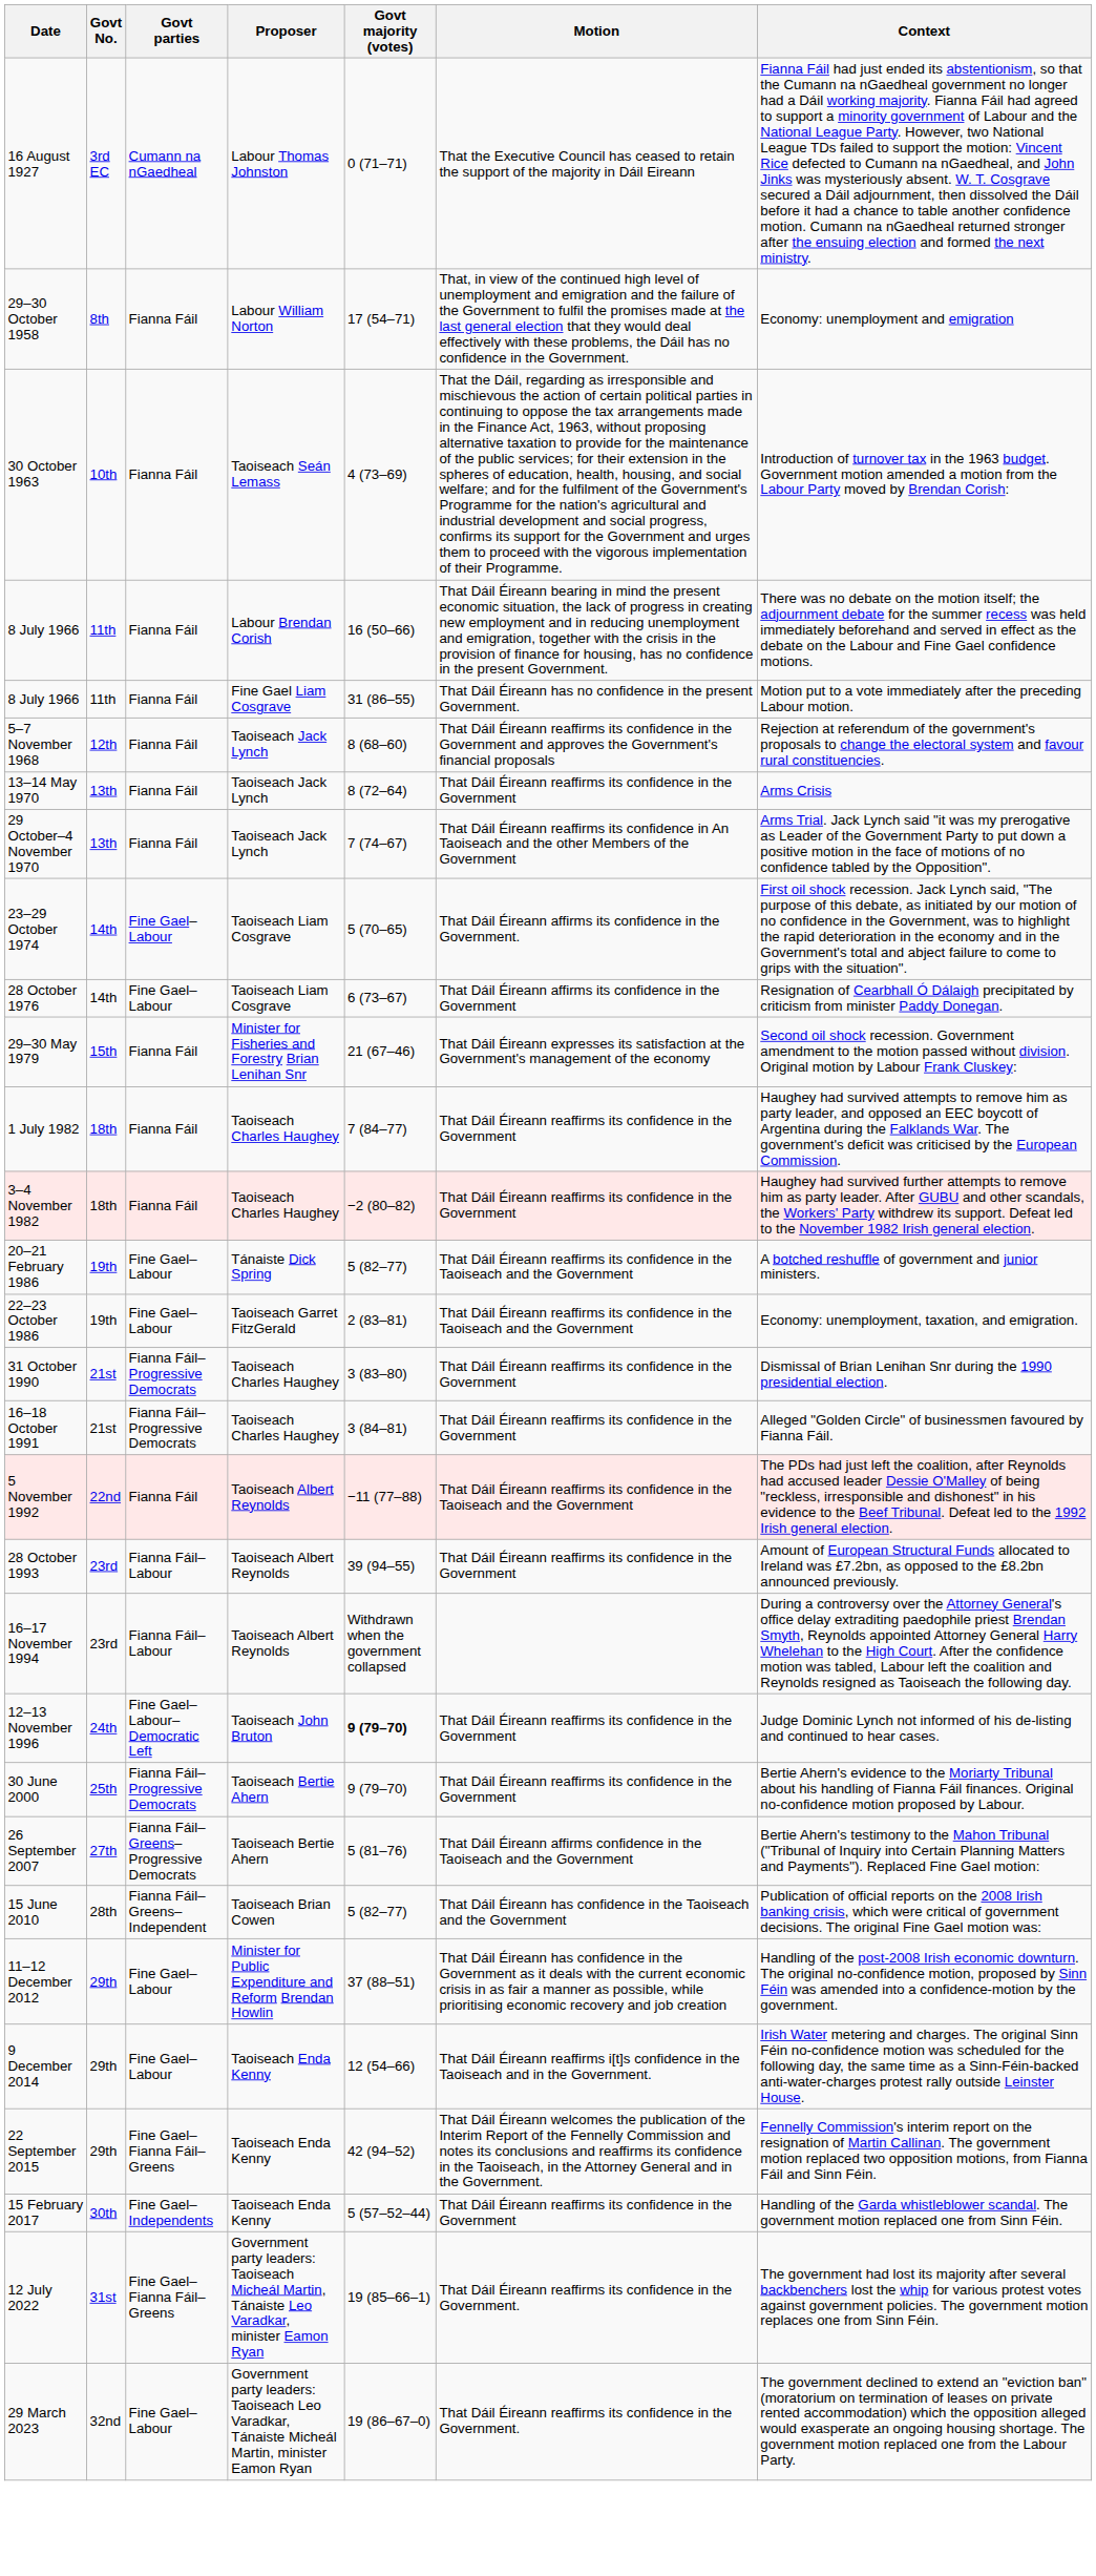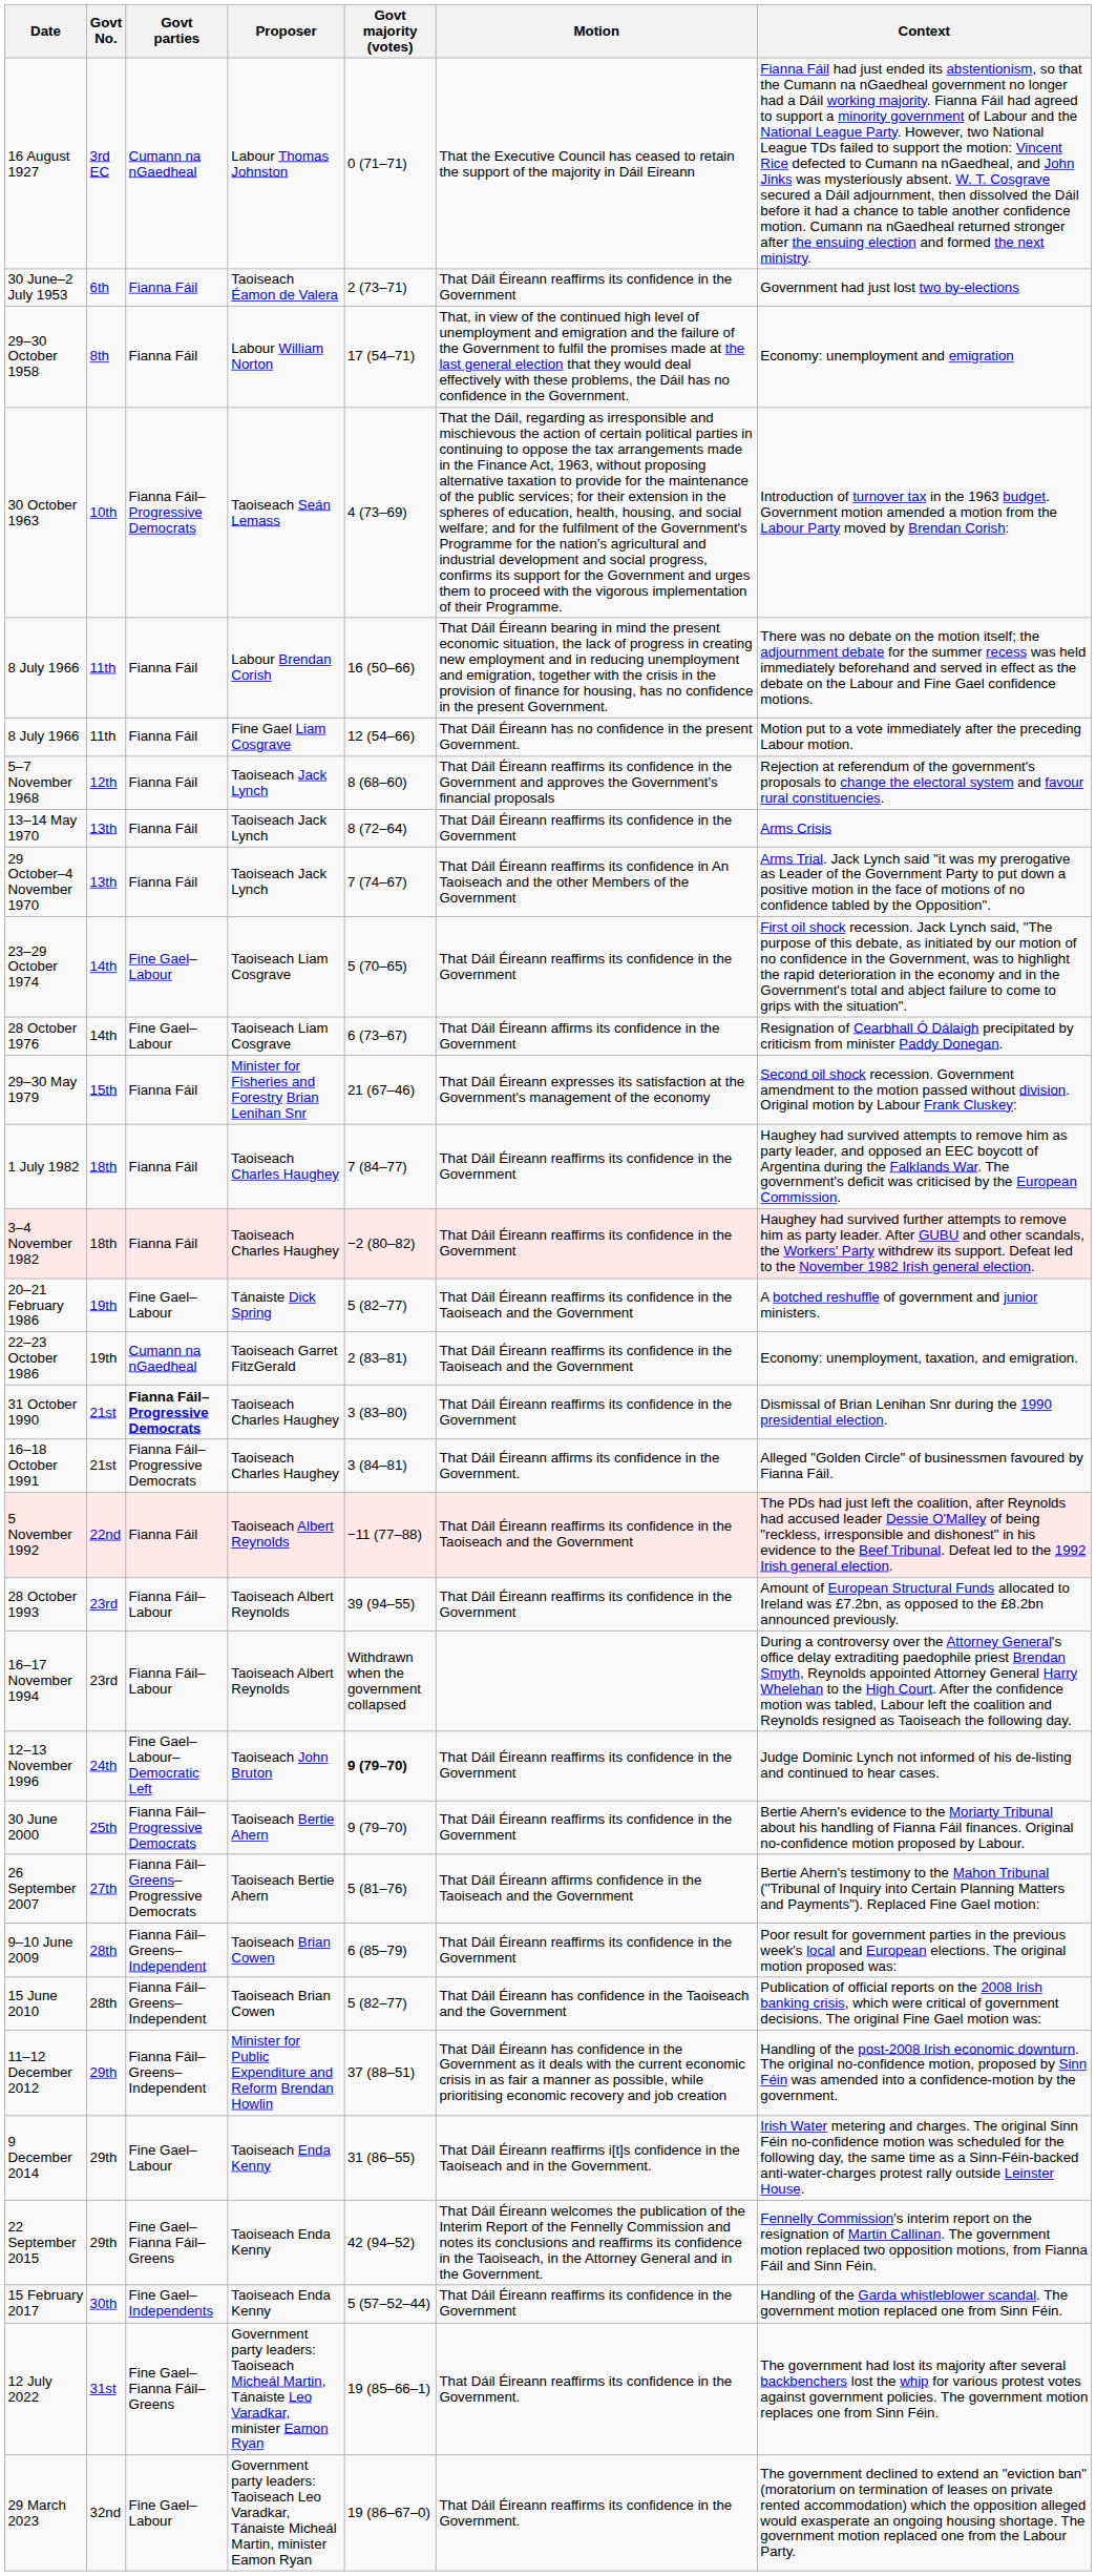 <table class="wikitable sortable">
 <tr>
 <th>Date</th>
 <th>Govt<br>No.</th>
 <th>Govt<br>parties</th>
 <th>Proposer</th>
 <th data-sort-type="number">Govt majority (votes)</th>
 <th>Motion</th>
 <th>Context</th>
 </tr>
 <tr>
 <td> 16 August 1927</td>
 <td> <a href='#'>3rd EC</a></td>
 <td><a href='#'>Cumann na nGaedheal</a></td>
 <td>Labour <a href='#'>Thomas Johnston</a></td>
 <td>0 (71–71)</td>
 <td>That the Executive Council has ceased to retain the support of the majority in Dáil Eireann</td>
 <td><a href='#'>Fianna Fáil</a> had just ended its <a href='#'>abstentionism</a>, so that the Cumann na nGaedheal government no longer had a Dáil <a href='#'>working majority</a>. Fianna Fáil had agreed to support a <a href='#'>minority government</a> of Labour and the <a href='#'>National League Party</a>. However, two National League TDs failed to support the motion: <a href='#'>Vincent Rice</a> defected to Cumann na nGaedheal, and <a href='#'>John Jinks</a> was mysteriously absent. <a href='#'>W. T. Cosgrave</a> secured a Dáil adjournment, then dissolved the Dáil before it had a chance to table another confidence motion. Cumann na nGaedheal returned stronger after <a href='#'>the ensuing election</a> and formed <a href='#'>the next ministry</a>.</td>
 </tr>
 <tr>
+<td> 30 June–2 July 1953</td>
+<td> <a href='#'>6th</a></td>
+<td><a href='#'>Fianna Fáil</a></td>
+<td>Taoiseach <a href='#'>Éamon de Valera</a></td>
+<td>2 (73–71)</td>
+<td>That Dáil Éireann reaffirms its confidence in the Government</td>
+<td>Government had just lost <a href='#'>two by-elections</a></td>
+</tr>
+<tr>
 <td> 29–30 October 1958</td>
 <td> <a href='#'>8th</a></td>
 <td>Fianna Fáil</td>
 <td>Labour <a href='#'>William Norton</a></td>
 <td>17 (54–71)</td>
 <td>That, in view of the continued high level of unemployment and emigration and the failure of the Government to fulfil the promises made at <a href='#'>the last general election</a> that they would deal effectively with these problems, the Dáil has no confidence in the Government.</td>
 <td>Economy: unemployment and <a href='#'>emigration</a></td>
 </tr>
 <tr>
 <td> 30 October 1963</td>
 <td><a href='#'>10th</a></td>
-<td>Fianna Fáil</td>
+<td>Fianna Fáil–<a href='#'>Progressive Democrats</a></td>
 <td>Taoiseach <a href='#'>Seán Lemass</a></td>
 <td>4 (73–69)</td>
 <td>That the Dáil, regarding as irresponsible and mischievous the action of certain political parties in continuing to oppose the tax arrangements made in the Finance Act, 1963, without proposing alternative taxation to provide for the maintenance of the public services; for their extension in the spheres of education, health, housing, and social welfare; and for the fulfilment of the Government's Programme for the nation's agricultural and industrial development and social progress, confirms its support for the Government and urges them to proceed with the vigorous implementation of their Programme.</td>
 <td>Introduction of <a href='#'>turnover tax</a> in the 1963 <a href='#'>budget</a>. Government motion amended a motion from the <a href='#'>Labour Party</a> moved by <a href='#'>Brendan Corish</a>:<br></td>
 </tr>
 <tr>
 <td> 8 July 1966</td>
 <td><a href='#'>11th</a></td>
 <td>Fianna Fáil</td>
 <td>Labour <a href='#'>Brendan Corish</a></td>
 <td>16 (50–66)</td>
 <td>That Dáil Éireann bearing in mind the present economic situation, the lack of progress in creating new employment and in reducing unemployment and emigration, together with the crisis in the provision of finance for housing, has no confidence in the present Government.</td>
 <td>There was no debate on the motion itself; the <a href='#'>adjournment debate</a> for the summer <a href='#'>recess</a> was held immediately beforehand and served in effect as the debate on the Labour and Fine Gael confidence motions.</td>
 </tr>
 <tr>
 <td> 8 July 1966</td>
 <td>11th</td>
 <td>Fianna Fáil</td>
 <td>Fine Gael <a href='#'>Liam Cosgrave</a></td>
-<td>31 (86–55)</td>
+<td>12 (54–66)</td>
 <td>That Dáil Éireann has no confidence in the present Government.</td>
 <td>Motion put to a vote immediately after the preceding Labour motion.</td>
 </tr>
 <tr>
 <td> 5–7 November 1968</td>
 <td><a href='#'>12th</a></td>
 <td>Fianna Fáil</td>
 <td>Taoiseach <a href='#'>Jack Lynch</a></td>
 <td>8 (68–60)</td>
 <td>That Dáil Éireann reaffirms its confidence in the Government and approves the Government's financial proposals</td>
 <td>Rejection at referendum of the government's proposals to <a href='#'>change the electoral system</a> and <a href='#'>favour rural constituencies</a>.</td>
 </tr>
 <tr>
 <td> 13–14 May 1970</td>
 <td><a href='#'>13th</a></td>
 <td>Fianna Fáil</td>
 <td>Taoiseach Jack Lynch</td>
 <td>8 (72–64)</td>
 <td>That Dáil Éireann reaffirms its confidence in the Government</td>
 <td><a href='#'>Arms Crisis</a></td>
 </tr>
 <tr>
 <td> 29 October–4 November 1970</td>
 <td><a href='#'>13th</a></td>
 <td>Fianna Fáil</td>
 <td>Taoiseach Jack Lynch</td>
 <td>7 (74–67)</td>
 <td>That Dáil Éireann reaffirms its confidence in An Taoiseach and the other Members of the Government</td>
 <td><a href='#'>Arms Trial</a>. Jack Lynch said "it was my prerogative as Leader of the Government Party to put down a positive motion in the face of motions of no confidence tabled by the Opposition".</td>
 </tr>
 <tr>
 <td> 23–29 October 1974</td>
 <td><a href='#'>14th</a></td>
 <td><a href='#'>Fine Gael</a>–<a href='#'>Labour</a></td>
 <td>Taoiseach Liam Cosgrave</td>
 <td>5 (70–65)</td>
-<td>That Dáil Éireann affirms its confidence in the Government.</td>
+<td>That Dáil Éireann reaffirms its confidence in the Government</td>
 <td><a href='#'>First oil shock</a> recession. Jack Lynch said, "The purpose of this debate, as initiated by our motion of no confidence in the Government, was to highlight the rapid deterioration in the economy and in the Government's total and abject failure to come to grips with the situation".</td>
 </tr>
 <tr>
 <td> 28 October 1976</td>
 <td>14th</td>
 <td>Fine Gael–Labour</td>
 <td>Taoiseach Liam Cosgrave</td>
 <td>6 (73–67)</td>
 <td>That Dáil Éireann affirms its confidence in the Government</td>
 <td>Resignation of <a href='#'>Cearbhall Ó Dálaigh</a> precipitated by criticism from minister <a href='#'>Paddy Donegan</a>.</td>
 </tr>
 <tr>
 <td> 29–30 May 1979</td>
 <td><a href='#'>15th</a></td>
 <td>Fianna Fáil</td>
 <td><a href='#'>Minister for Fisheries and Forestry</a> <a href='#'>Brian Lenihan Snr</a></td>
 <td>21 (67–46)</td>
 <td>That Dáil Éireann expresses its satisfaction at the Government's management of the economy</td>
 <td><a href='#'>Second oil shock</a> recession. Government amendment to the motion passed without <a href='#'>division</a>. Original motion by Labour <a href='#'>Frank Cluskey</a>:<br></td>
 </tr>
 <tr>
 <td> 1 July 1982</td>
 <td><a href='#'>18th</a></td>
 <td>Fianna Fáil</td>
 <td>Taoiseach <a href='#'>Charles Haughey</a></td>
 <td>7 (84–77)</td>
 <td>That Dáil Éireann reaffirms its confidence in the Government</td>
 <td>Haughey had survived attempts to remove him as party leader, and opposed an EEC boycott of Argentina during the <a href='#'>Falklands War</a>. The government's deficit was criticised by the <a href='#'>European Commission</a>.</td>
 </tr>
 <tr style="background-color:#FFE8E8;">
 <td> 3–4 November 1982</td>
 <td>18th</td>
 <td>Fianna Fáil</td>
 <td>Taoiseach Charles Haughey</td>
 <td>−2 (80–82)</td>
 <td>That Dáil Éireann reaffirms its confidence in the Government</td>
 <td>Haughey had survived further attempts to remove him as party leader. After <a href='#'>GUBU</a> and other scandals, the <a href='#'>Workers' Party</a> withdrew its support. Defeat led to the <a href='#'>November 1982 Irish general election</a>.</td>
 </tr>
 <tr>
 <td> 20–21 February 1986</td>
 <td><a href='#'>19th</a></td>
 <td>Fine Gael–Labour</td>
 <td>Tánaiste <a href='#'>Dick Spring</a></td>
 <td>5 (82–77)</td>
 <td>That Dáil Éireann reaffirms its confidence in the Taoiseach and the Government</td>
 <td>A <a href='#'>botched reshuffle</a> of government and <a href='#'>junior</a> ministers.</td>
 </tr>
 <tr>
 <td> 22–23 October 1986</td>
 <td>19th</td>
-<td>Fine Gael–Labour</td>
+<td><a href='#'>Cumann na nGaedheal</a></td>
 <td>Taoiseach Garret FitzGerald</td>
 <td>2 (83–81)</td>
 <td>That Dáil Éireann reaffirms its confidence in the Taoiseach and the Government</td>
 <td>Economy: unemployment, taxation, and emigration.</td>
 </tr>
 <tr>
 <td> 31 October 1990</td>
 <td><a href='#'>21st</a></td>
-<td>Fianna Fáil–<a href='#'>Progressive Democrats</a></td>
+<td><strong>Fianna Fáil–<a href='#'>Progressive Democrats</a></strong></td>
 <td>Taoiseach Charles Haughey</td>
 <td>3 (83–80)</td>
 <td>That Dáil Éireann reaffirms its confidence in the Government</td>
 <td>Dismissal of Brian Lenihan Snr during the <a href='#'>1990 presidential election</a>.</td>
 </tr>
 <tr>
 <td> 16–18 October 1991</td>
 <td>21st</td>
 <td>Fianna Fáil–Progressive Democrats</td>
 <td>Taoiseach Charles Haughey</td>
 <td>3 (84–81)</td>
-<td>That Dáil Éireann reaffirms its confidence in the Government</td>
+<td>That Dáil Éireann affirms its confidence in the Government.</td>
 <td>Alleged "Golden Circle" of businessmen favoured by Fianna Fáil.</td>
 </tr>
 <tr style="background-color:#FFE8E8;">
 <td> 5 November 1992</td>
 <td><a href='#'>22nd</a></td>
 <td>Fianna Fáil</td>
 <td>Taoiseach <a href='#'>Albert Reynolds</a></td>
 <td>−11 (77–88)</td>
 <td>That Dáil Éireann reaffirms its confidence in the Taoiseach and the Government</td>
 <td>The PDs had just left the coalition, after Reynolds had accused leader <a href='#'>Dessie O'Malley</a> of being "reckless, irresponsible and dishonest" in his evidence to the <a href='#'>Beef Tribunal</a>. Defeat led to the <a href='#'>1992 Irish general election</a>.</td>
 </tr>
 <tr>
 <td> 28 October 1993</td>
 <td><a href='#'>23rd</a></td>
 <td>Fianna Fáil–Labour</td>
 <td>Taoiseach Albert Reynolds</td>
 <td>39 (94–55)</td>
 <td>That Dáil Éireann reaffirms its confidence in the Government</td>
 <td>Amount of <a href='#'>European Structural Funds</a> allocated to Ireland was £7.2bn, as opposed to the £8.2bn announced previously.</td>
 </tr>
 <tr>
 <td> 16–17 November 1994</td>
 <td>23rd</td>
 <td>Fianna Fáil–Labour</td>
 <td>Taoiseach Albert Reynolds</td>
 <td> Withdrawn when the government collapsed</td>
 <td></td>
 <td>During a controversy over the <a href='#'>Attorney General</a>'s office delay extraditing paedophile priest <a href='#'>Brendan Smyth</a>, Reynolds appointed Attorney General <a href='#'>Harry Whelehan</a> to the <a href='#'>High Court</a>. After the confidence motion was tabled, Labour left the coalition and Reynolds resigned as Taoiseach the following day.</td>
 </tr>
 <tr>
 <td> 12–13 November 1996</td>
 <td><a href='#'>24th</a></td>
 <td>Fine Gael–Labour–<a href='#'>Democratic Left</a></td>
 <td>Taoiseach <a href='#'>John Bruton</a></td>
 <td><strong>9 (79–70)</strong></td>
 <td>That Dáil Éireann reaffirms its confidence in the Government</td>
 <td>Judge Dominic Lynch not informed of his de-listing and continued to hear cases.</td>
 </tr>
 <tr>
 <td> 30 June 2000</td>
 <td><a href='#'>25th</a></td>
 <td>Fianna Fáil–<a href='#'>Progressive Democrats</a></td>
 <td>Taoiseach <a href='#'>Bertie Ahern</a></td>
 <td>9 (79–70)</td>
 <td>That Dáil Éireann reaffirms its confidence in the Government</td>
 <td>Bertie Ahern's evidence to the <a href='#'>Moriarty Tribunal</a> about his handling of Fianna Fáil finances. Original no-confidence motion proposed by Labour.</td>
 </tr>
 <tr>
 <td> 26 September 2007</td>
 <td><a href='#'>27th</a></td>
 <td>Fianna Fáil–<a href='#'>Greens</a>–Progressive Democrats</td>
 <td>Taoiseach Bertie Ahern</td>
 <td>5 (81–76)</td>
 <td>That Dáil Éireann affirms confidence in the Taoiseach and the Government</td>
 <td>Bertie Ahern's testimony to the <a href='#'>Mahon Tribunal</a> ("Tribunal of Inquiry into Certain Planning Matters and Payments"). Replaced Fine Gael motion:<br></td>
 </tr>
 <tr>
+<td> 9–10 June 2009</td>
+<td><a href='#'>28th</a></td>
+<td>Fianna Fáil–Greens–<a href='#'>Independent</a></td>
+<td>Taoiseach <a href='#'>Brian Cowen</a></td>
+<td>6 (85–79)</td>
+<td>That Dáil Éireann reaffirms its confidence in the Government</td>
+<td>Poor result for government parties in the previous week's <a href='#'>local</a> and <a href='#'>European</a> elections. The original motion proposed was:<br></td>
+</tr>
+<tr>
 <td> 15 June 2010</td>
 <td>28th</td>
 <td>Fianna Fáil–Greens–Independent</td>
 <td>Taoiseach Brian Cowen</td>
 <td>5 (82–77)</td>
 <td>That Dáil Éireann has confidence in the Taoiseach and the Government</td>
 <td>Publication of official reports on the <a href='#'>2008 Irish banking crisis</a>, which were critical of government decisions. The original Fine Gael motion was:<br></td>
 </tr>
 <tr>
 <td> 11–12 December 2012</td>
 <td><a href='#'>29th</a></td>
-<td>Fine Gael–Labour</td>
+<td>Fianna Fáil–Greens–Independent</td>
 <td><a href='#'>Minister for Public Expenditure and Reform</a> <a href='#'>Brendan Howlin</a></td>
 <td>37 (88–51)</td>
 <td>That Dáil Éireann has confidence in the Government as it deals with the current economic crisis in as fair a manner as possible, while prioritising economic recovery and job creation</td>
 <td>Handling of the <a href='#'>post-2008 Irish economic downturn</a>. The original no-confidence motion, proposed by <a href='#'>Sinn Féin</a> was amended into a confidence-motion by the government.</td>
 </tr>
 <tr>
 <td> 9 December 2014</td>
 <td>29th</td>
 <td>Fine Gael–Labour</td>
 <td>Taoiseach <a href='#'>Enda Kenny</a></td>
-<td>12 (54–66)</td>
+<td>31 (86–55)</td>
 <td>That Dáil Éireann reaffirms i[t]s confidence in the Taoiseach and in the Government.</td>
 <td><a href='#'>Irish Water</a> metering and charges. The original Sinn Féin no-confidence motion was scheduled for the following day, the same time as a Sinn-Féin-backed anti-water-charges protest rally outside <a href='#'>Leinster House</a>.</td>
 </tr>
 <tr>
 <td> 22 September 2015</td>
 <td>29th</td>
 <td>Fine Gael–Fianna Fáil–Greens</td>
 <td>Taoiseach Enda Kenny</td>
 <td>42 (94–52)</td>
 <td>That Dáil Éireann welcomes the publication of the Interim Report of the Fennelly Commission and notes its conclusions and reaffirms its confidence in the Taoiseach, in the Attorney General and in the Government.</td>
 <td><a href='#'>Fennelly Commission</a>'s interim report on the resignation of <a href='#'>Martin Callinan</a>. The government motion replaced two opposition motions, from Fianna Fáil and Sinn Féin.</td>
 </tr>
 <tr>
 <td> 15 February 2017</td>
 <td><a href='#'>30th</a></td>
 <td>Fine Gael–<a href='#'>Independents</a></td>
 <td>Taoiseach Enda Kenny</td>
 <td>5 (57–52–44)</td>
 <td>That Dáil Éireann reaffirms its confidence in the Government</td>
 <td>Handling of the <a href='#'>Garda whistleblower scandal</a>. The government motion replaced one from Sinn Féin.</td>
 </tr>
 <tr>
 <td> 12 July 2022</td>
 <td><a href='#'>31st</a></td>
 <td>Fine Gael–Fianna Fáil–Greens</td>
 <td>Government party leaders: Taoiseach <a href='#'>Micheál Martin</a>, Tánaiste <a href='#'>Leo Varadkar</a>, minister <a href='#'>Eamon Ryan</a></td>
 <td>19 (85–66–1)</td>
 <td>That Dáil Éireann reaffirms its confidence in the Government.</td>
 <td>The government had lost its majority after several <a href='#'>backbenchers</a> lost the <a href='#'>whip</a> for various protest votes against government policies. The government motion replaces one from Sinn Féin.</td>
 </tr>
 <tr>
 <td> 29 March 2023</td>
 <td>32nd</td>
 <td>Fine Gael–Labour</td>
 <td>Government party leaders: Taoiseach Leo Varadkar, Tánaiste Micheál Martin, minister Eamon Ryan</td>
 <td>19 (86–67–0)</td>
 <td>That Dáil Éireann reaffirms its confidence in the Government.</td>
 <td>The government declined to extend an "eviction ban" (moratorium on termination of leases on private rented accommodation) which the opposition alleged would exasperate an ongoing housing shortage. The government motion replaced one from the Labour Party.</td>
 </tr>
 </table>
